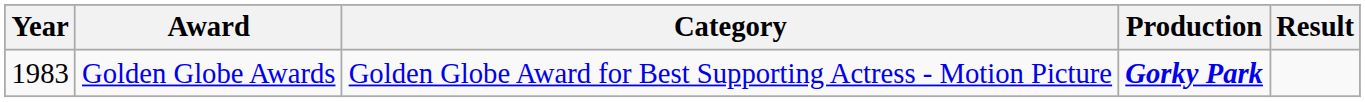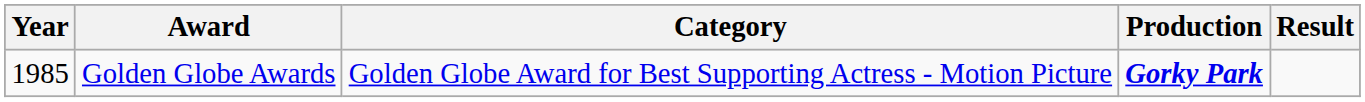 <table class="wikitable sortable">
 <tr>
 <th>Year</th>
 <th>Award</th>
 <th>Category</th>
 <th>Production</th>
 <th>Result</th>
 </tr>
 <tr>
-<td>1983</td>
+<td>1985</td>
 <td><a href='#'>Golden Globe Awards</a></td>
 <td><a href='#'>Golden Globe Award for Best Supporting Actress - Motion Picture</a></td>
 <td><strong><em><a href='#'>Gorky Park</a></em></strong></td>
 <td></td>
 </tr>
 </table>
